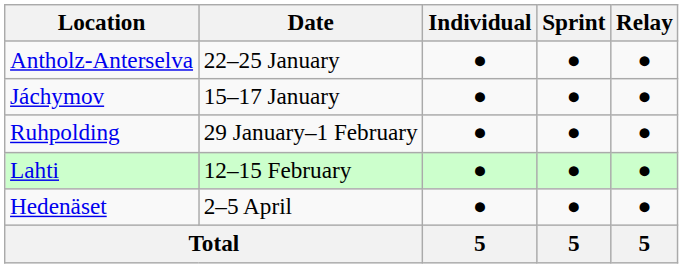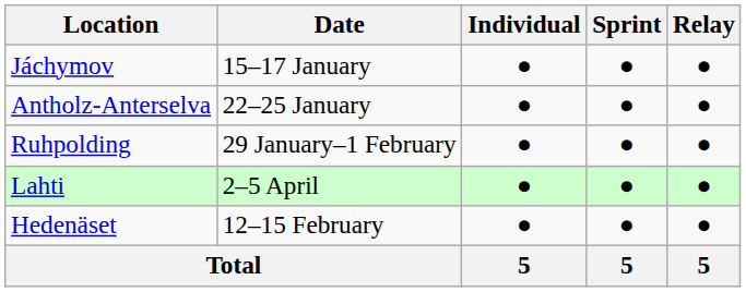 <table class="wikitable" border="1">
 <tr>
 <th>Location</th>
 <th>Date</th>
 <th>Individual</th>
 <th>Sprint</th>
 <th>Relay</th>
 </tr>
 <tr align=center>
-<td align=left> <a href='#'>Antholz-Anterselva</a></td>
-<td align=left>22–25 January</td>
+<td align=left> <a href='#'>Jáchymov</a></td>
+<td align=left>15–17 January</td>
 <td>●</td>
 <td>●</td>
 <td>●</td>
 </tr>
 <tr align=center>
-<td align=left> <a href='#'>Jáchymov</a></td>
-<td align=left>15–17 January</td>
+<td align=left> <a href='#'>Antholz-Anterselva</a></td>
+<td align=left>22–25 January</td>
 <td>●</td>
 <td>●</td>
 <td>●</td>
 </tr>
 <tr align=center>
 <td align=left> <a href='#'>Ruhpolding</a></td>
 <td align=left>29 January–1 February</td>
 <td>●</td>
 <td>●</td>
 <td>●</td>
 </tr>
 <tr align=center style="background:#ccffcc">
 <td align=left> <a href='#'>Lahti</a></td>
-<td align=left>12–15 February</td>
+<td align=left>2–5 April</td>
 <td>●</td>
 <td>●</td>
 <td>●</td>
 </tr>
 <tr align=center>
 <td align=left> <a href='#'>Hedenäset</a></td>
-<td align=left>2–5 April</td>
+<td align=left>12–15 February</td>
 <td>●</td>
 <td>●</td>
 <td>●</td>
 </tr>
 <tr align=center>
 <th colspan="2">Total</th>
 <th>5</th>
 <th>5</th>
 <th>5</th>
 </tr>
 </table>
